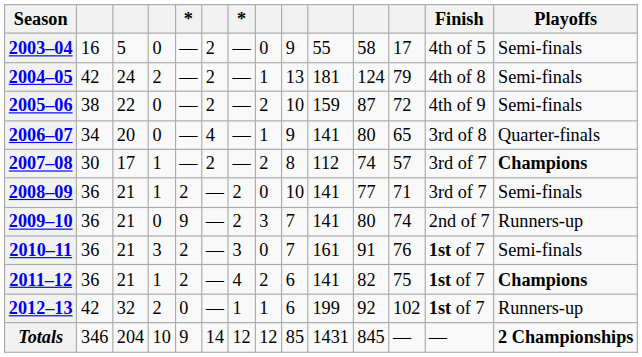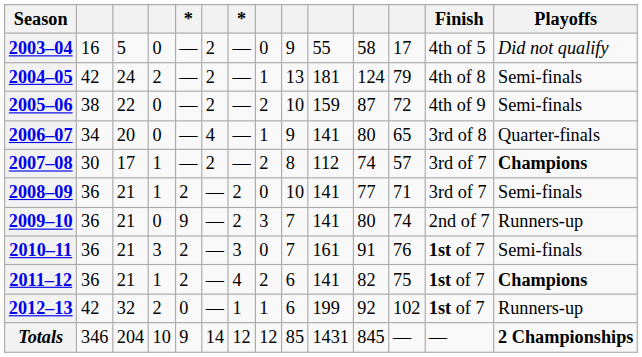 <table class="wikitable">
 <tr style="font-weight:bold; background-color:#dddddd;" |>
 <th>Season</th>
 <th></th>
 <th></th>
 <th></th>
 <th>*</th>
 <th></th>
 <th>*</th>
 <th></th>
 <th></th>
 <th></th>
 <th></th>
 <th></th>
 <th>Finish</th>
 <th>Playoffs</th>
 </tr>
 <tr>
 <th><a href='#'>2003–04</a></th>
 <td>16</td>
 <td>5</td>
 <td>0</td>
 <td>—</td>
 <td>2</td>
 <td>—</td>
 <td>0</td>
 <td>9</td>
 <td>55</td>
 <td>58</td>
 <td>17</td>
 <td>4th of 5</td>
-<td>Semi-finals</td>
+<td><em>Did not qualify</em></td>
 </tr>
 <tr>
 <th><a href='#'>2004–05</a></th>
 <td>42</td>
 <td>24</td>
 <td>2</td>
 <td>—</td>
 <td>2</td>
 <td>—</td>
 <td>1</td>
 <td>13</td>
 <td>181</td>
 <td>124</td>
 <td>79</td>
 <td>4th of 8</td>
 <td>Semi-finals</td>
 </tr>
 <tr>
 <th><a href='#'>2005–06</a></th>
 <td>38</td>
 <td>22</td>
 <td>0</td>
 <td>—</td>
 <td>2</td>
 <td>—</td>
 <td>2</td>
 <td>10</td>
 <td>159</td>
 <td>87</td>
 <td>72</td>
 <td>4th of 9</td>
 <td>Semi-finals</td>
 </tr>
 <tr>
 <th><a href='#'>2006–07</a></th>
 <td>34</td>
 <td>20</td>
 <td>0</td>
 <td>—</td>
 <td>4</td>
 <td>—</td>
 <td>1</td>
 <td>9</td>
 <td>141</td>
 <td>80</td>
 <td>65</td>
 <td>3rd of 8</td>
 <td>Quarter-finals</td>
 </tr>
 <tr>
 <th><a href='#'>2007–08</a></th>
 <td>30</td>
 <td>17</td>
 <td>1</td>
 <td>—</td>
 <td>2</td>
 <td>—</td>
 <td>2</td>
 <td>8</td>
 <td>112</td>
 <td>74</td>
 <td>57</td>
 <td>3rd of 7</td>
 <td><strong>Champions</strong></td>
 </tr>
 <tr>
 <th><a href='#'>2008–09</a></th>
 <td>36</td>
 <td>21</td>
 <td>1</td>
 <td>2</td>
 <td>—</td>
 <td>2</td>
 <td>0</td>
 <td>10</td>
 <td>141</td>
 <td>77</td>
 <td>71</td>
 <td>3rd of 7</td>
 <td>Semi-finals</td>
 </tr>
 <tr>
 <th><a href='#'>2009–10</a></th>
 <td>36</td>
 <td>21</td>
 <td>0</td>
 <td>9</td>
 <td>—</td>
 <td>2</td>
 <td>3</td>
 <td>7</td>
 <td>141</td>
 <td>80</td>
 <td>74</td>
 <td>2nd of 7</td>
 <td>Runners-up</td>
 </tr>
 <tr>
 <th><a href='#'>2010–11</a></th>
 <td>36</td>
 <td>21</td>
 <td>3</td>
 <td>2</td>
 <td>—</td>
 <td>3</td>
 <td>0</td>
 <td>7</td>
 <td>161</td>
 <td>91</td>
 <td>76</td>
 <td><strong>1st</strong> of 7</td>
 <td>Semi-finals</td>
 </tr>
 <tr>
 <th><a href='#'>2011–12</a></th>
 <td>36</td>
 <td>21</td>
 <td>1</td>
 <td>2</td>
 <td>—</td>
 <td>4</td>
 <td>2</td>
 <td>6</td>
 <td>141</td>
 <td>82</td>
 <td>75</td>
 <td><strong>1st</strong> of 7</td>
 <td><strong>Champions</strong></td>
 </tr>
 <tr>
 <th><a href='#'>2012–13</a></th>
 <td>42</td>
 <td>32</td>
 <td>2</td>
 <td>0</td>
 <td>—</td>
 <td>1</td>
 <td>1</td>
 <td>6</td>
 <td>199</td>
 <td>92</td>
 <td>102</td>
 <td><strong>1st</strong> of 7</td>
 <td>Runners-up</td>
 </tr>
 <tr>
 <th><em>Totals</em></th>
 <td>346</td>
 <td>204</td>
 <td>10</td>
 <td>9</td>
 <td>14</td>
 <td>12</td>
 <td>12</td>
 <td>85</td>
 <td>1431</td>
 <td>845</td>
 <td>—</td>
 <td>—</td>
 <td><strong>2 Championships</strong></td>
 </tr>
 </table>
